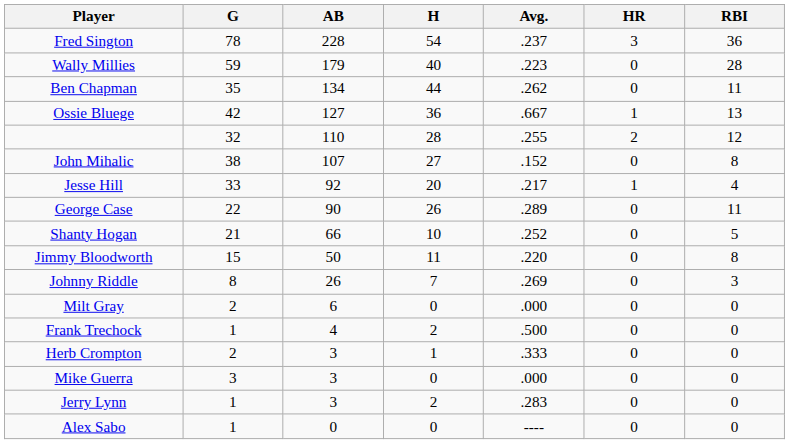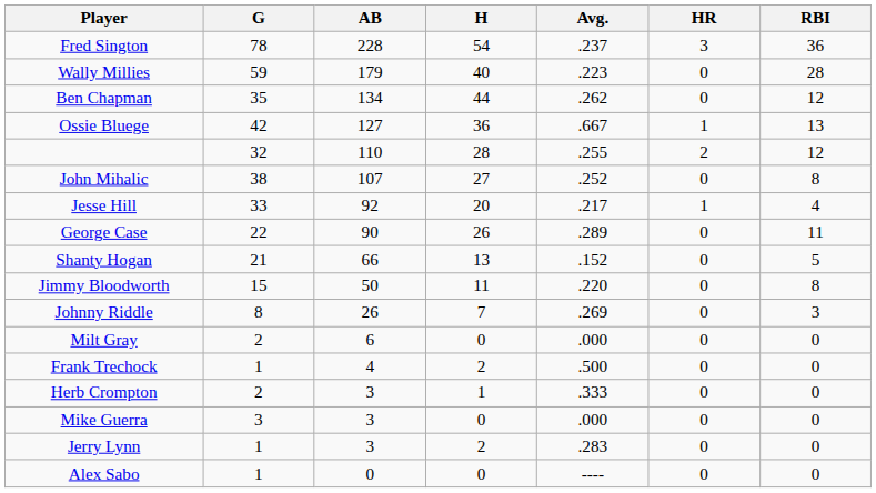 <table class="wikitable sortable">
 <tr>
 <th bgcolor="#DDDDFF" width="16%">Player</th>
 <th bgcolor="#DDDDFF" width="9%">G</th>
 <th bgcolor="#DDDDFF" width="9%">AB</th>
 <th bgcolor="#DDDDFF" width="9%">H</th>
 <th bgcolor="#DDDDFF" width="9%">Avg.</th>
 <th bgcolor="#DDDDFF" width="9%">HR</th>
 <th bgcolor="#DDDDFF" width="9%">RBI</th>
 </tr>
 <tr align="center">
 <td><a href='#'>Fred Sington</a></td>
 <td>78</td>
 <td>228</td>
 <td>54</td>
 <td>.237</td>
 <td>3</td>
 <td>36</td>
 </tr>
 <tr align="center">
 <td><a href='#'>Wally Millies</a></td>
 <td>59</td>
 <td>179</td>
 <td>40</td>
 <td>.223</td>
 <td>0</td>
 <td>28</td>
 </tr>
 <tr align="center">
 <td><a href='#'>Ben Chapman</a></td>
 <td>35</td>
 <td>134</td>
 <td>44</td>
 <td>.262</td>
 <td>0</td>
-<td>11</td>
+<td>12</td>
 </tr>
 <tr align="center">
 <td><a href='#'>Ossie Bluege</a></td>
 <td>42</td>
 <td>127</td>
 <td>36</td>
 <td>.667</td>
 <td>1</td>
 <td>13</td>
 </tr>
 <tr align="center">
 <td></td>
 <td>32</td>
 <td>110</td>
 <td>28</td>
 <td>.255</td>
 <td>2</td>
 <td>12</td>
 </tr>
 <tr align="center">
 <td><a href='#'>John Mihalic</a></td>
 <td>38</td>
 <td>107</td>
 <td>27</td>
-<td>.152</td>
+<td>.252</td>
 <td>0</td>
 <td>8</td>
 </tr>
 <tr align="center">
 <td><a href='#'>Jesse Hill</a></td>
 <td>33</td>
 <td>92</td>
 <td>20</td>
 <td>.217</td>
 <td>1</td>
 <td>4</td>
 </tr>
 <tr align="center">
 <td><a href='#'>George Case</a></td>
 <td>22</td>
 <td>90</td>
 <td>26</td>
 <td>.289</td>
 <td>0</td>
 <td>11</td>
 </tr>
 <tr align="center">
 <td><a href='#'>Shanty Hogan</a></td>
 <td>21</td>
 <td>66</td>
-<td>10</td>
-<td>.252</td>
+<td>13</td>
+<td>.152</td>
 <td>0</td>
 <td>5</td>
 </tr>
 <tr align="center">
 <td><a href='#'>Jimmy Bloodworth</a></td>
 <td>15</td>
 <td>50</td>
 <td>11</td>
 <td>.220</td>
 <td>0</td>
 <td>8</td>
 </tr>
 <tr align="center">
 <td><a href='#'>Johnny Riddle</a></td>
 <td>8</td>
 <td>26</td>
 <td>7</td>
 <td>.269</td>
 <td>0</td>
 <td>3</td>
 </tr>
 <tr align="center">
 <td><a href='#'>Milt Gray</a></td>
 <td>2</td>
 <td>6</td>
 <td>0</td>
 <td>.000</td>
 <td>0</td>
 <td>0</td>
 </tr>
 <tr align="center">
 <td><a href='#'>Frank Trechock</a></td>
 <td>1</td>
 <td>4</td>
 <td>2</td>
 <td>.500</td>
 <td>0</td>
 <td>0</td>
 </tr>
 <tr align="center">
 <td><a href='#'>Herb Crompton</a></td>
 <td>2</td>
 <td>3</td>
 <td>1</td>
 <td>.333</td>
 <td>0</td>
 <td>0</td>
 </tr>
 <tr align="center">
 <td><a href='#'>Mike Guerra</a></td>
 <td>3</td>
 <td>3</td>
 <td>0</td>
 <td>.000</td>
 <td>0</td>
 <td>0</td>
 </tr>
 <tr align="center">
 <td><a href='#'>Jerry Lynn</a></td>
 <td>1</td>
 <td>3</td>
 <td>2</td>
 <td>.283</td>
 <td>0</td>
 <td>0</td>
 </tr>
 <tr align="center">
 <td><a href='#'>Alex Sabo</a></td>
 <td>1</td>
 <td>0</td>
 <td>0</td>
 <td>----</td>
 <td>0</td>
 <td>0</td>
 </tr>
 </table>
